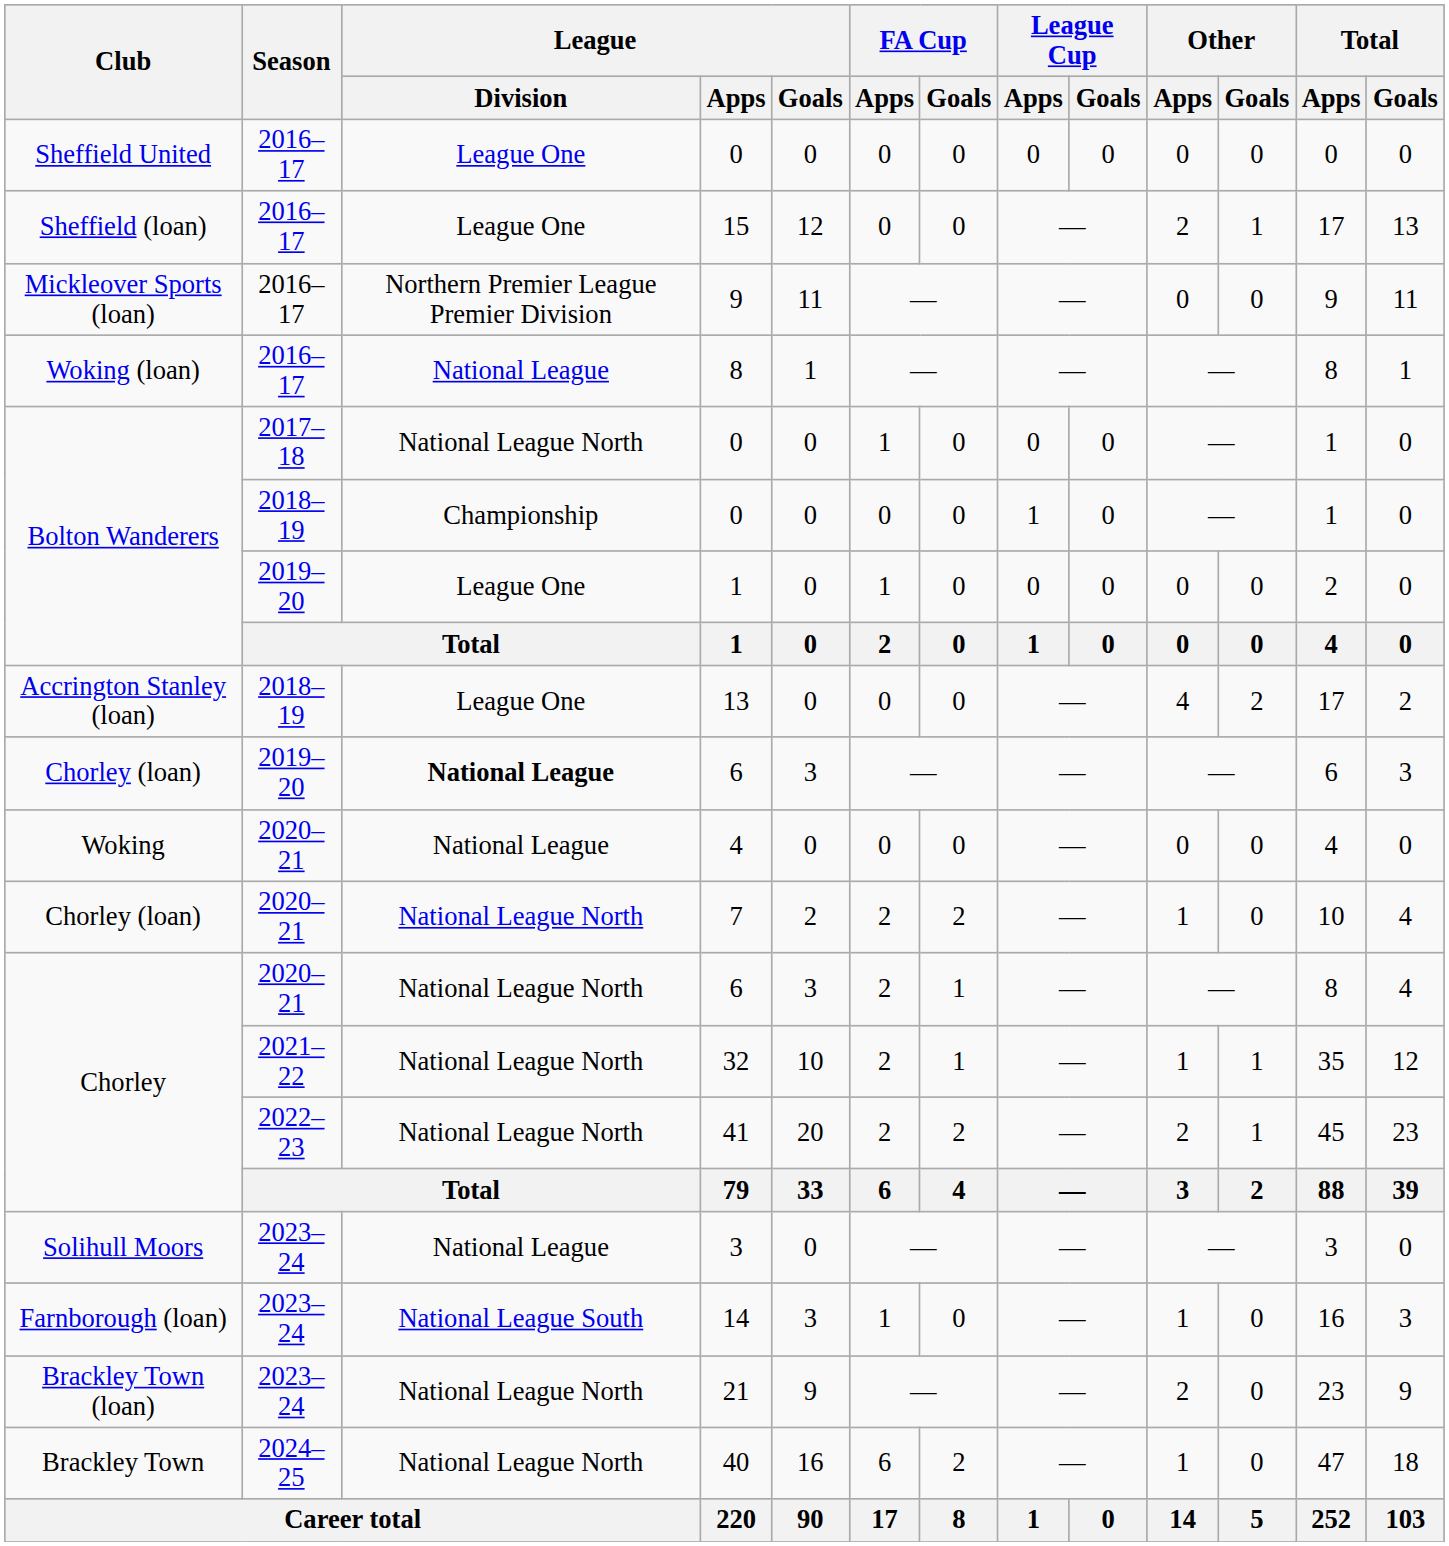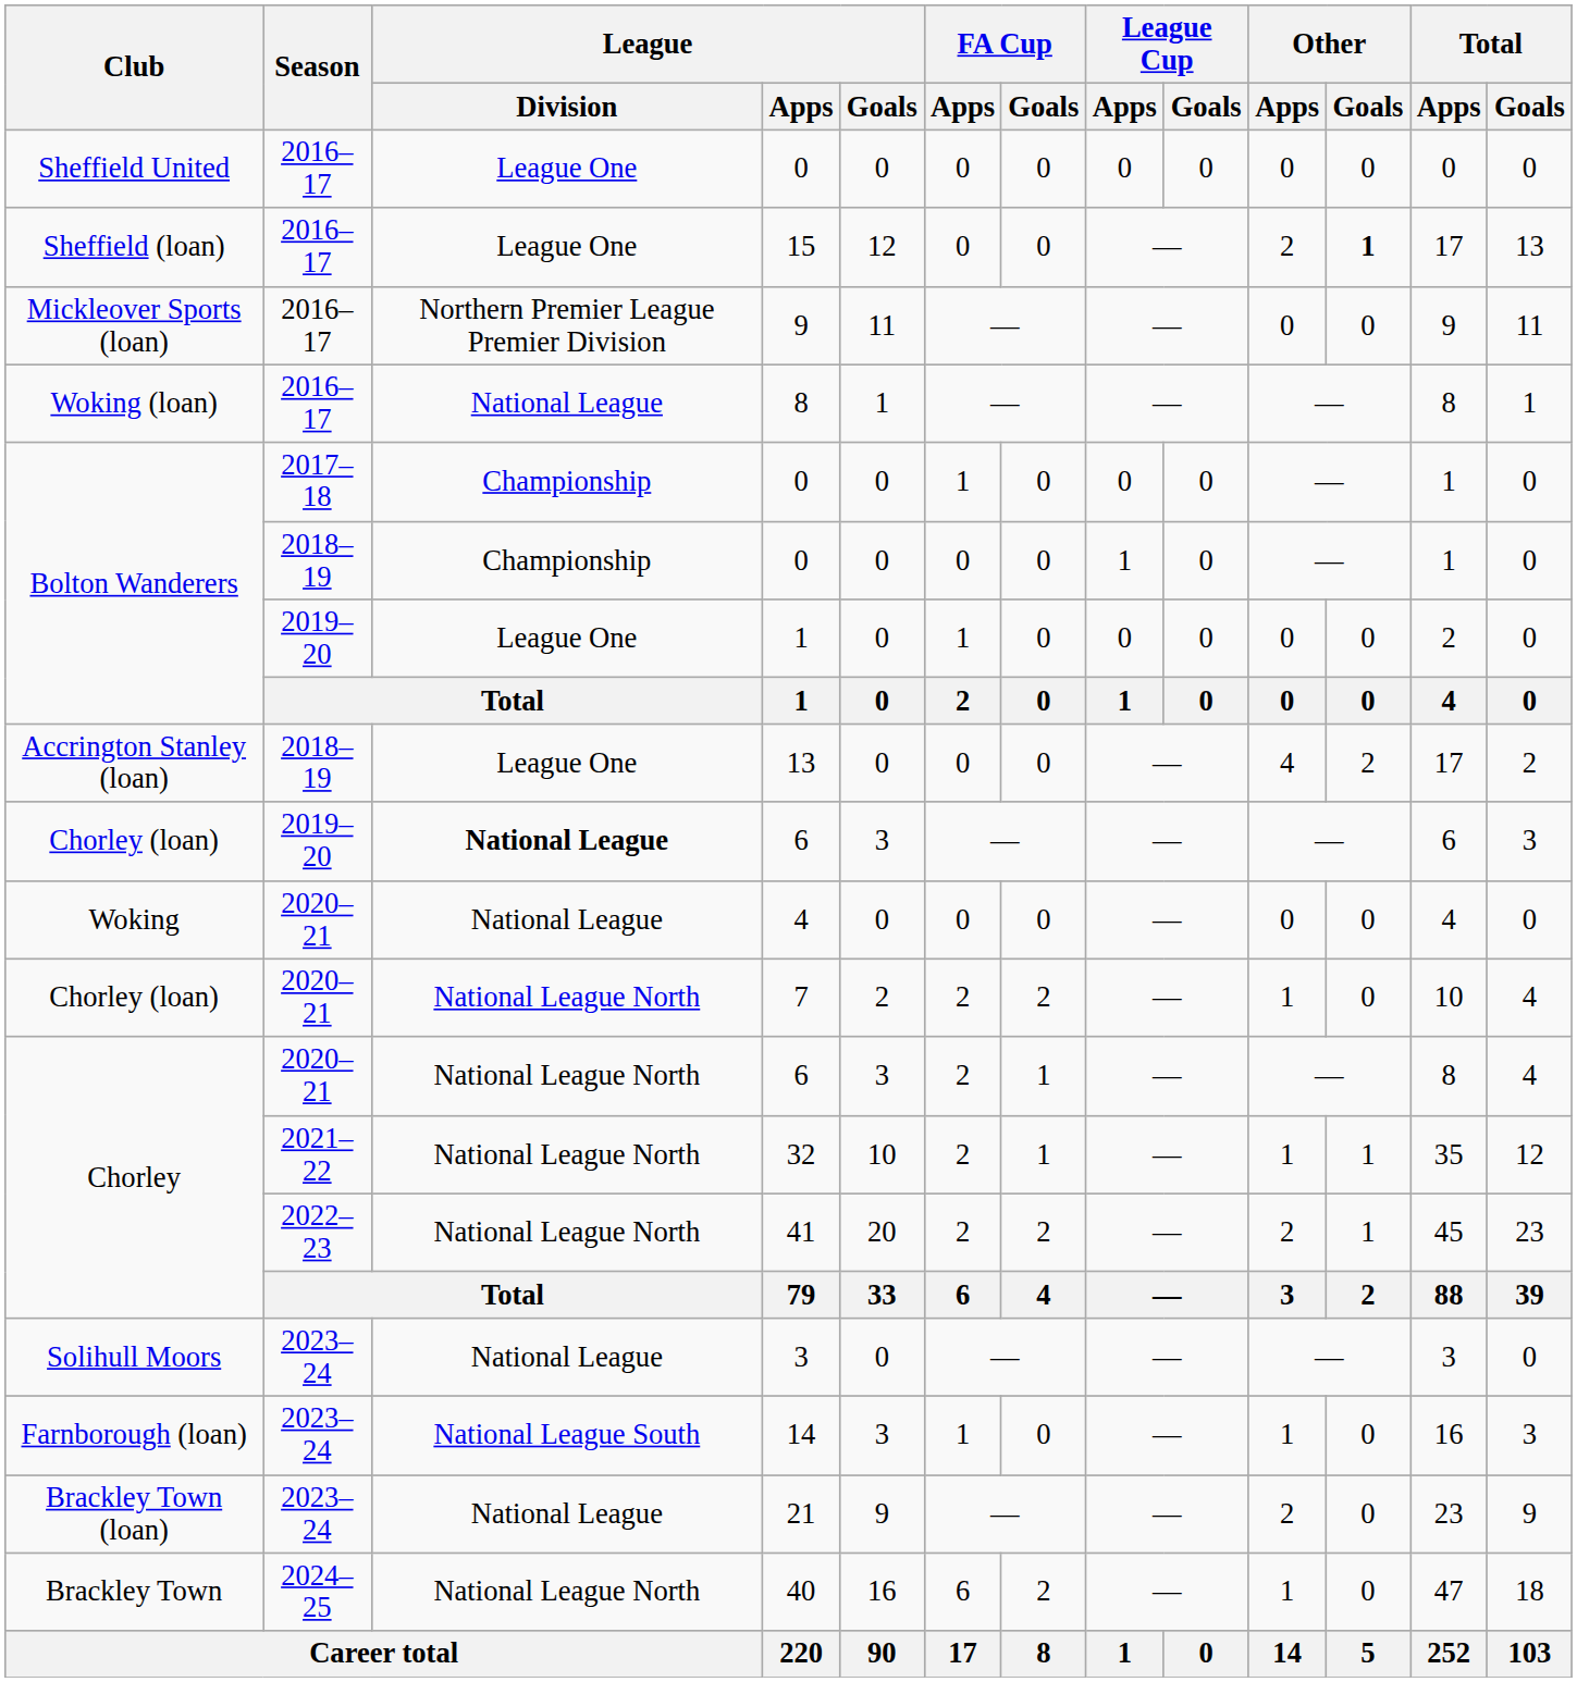 <table class="wikitable" style="text-align: center;">
 <tr>
 <th rowspan="2">Club</th>
 <th rowspan="2">Season</th>
 <th colspan="3">League</th>
 <th colspan="2"><a href='#'>FA Cup</a></th>
 <th colspan="2"><a href='#'>League Cup</a></th>
 <th colspan="2">Other</th>
 <th colspan="2">Total</th>
 </tr>
 <tr>
 <th>Division</th>
 <th>Apps</th>
 <th>Goals</th>
 <th>Apps</th>
 <th>Goals</th>
 <th>Apps</th>
 <th>Goals</th>
 <th>Apps</th>
 <th>Goals</th>
 <th>Apps</th>
 <th>Goals</th>
 </tr>
 <tr>
 <td><a href='#'>Sheffield United</a></td>
 <td><a href='#'>2016–17</a></td>
 <td><a href='#'>League One</a></td>
 <td>0</td>
 <td>0</td>
 <td>0</td>
 <td>0</td>
 <td>0</td>
 <td>0</td>
 <td>0</td>
 <td>0</td>
 <td>0</td>
 <td>0</td>
 </tr>
 <tr>
 <td><a href='#'>Sheffield</a> (loan)</td>
 <td><a href='#'>2016–17</a></td>
 <td>League One</td>
 <td>15</td>
 <td>12</td>
 <td>0</td>
 <td>0</td>
 <td colspan="2">—</td>
 <td>2</td>
-<td>1</td>
+<td><strong>1</strong></td>
 <td>17</td>
 <td>13</td>
 </tr>
 <tr>
 <td><a href='#'>Mickleover Sports</a> (loan)</td>
 <td>2016–17</td>
 <td>Northern Premier League Premier Division</td>
 <td>9</td>
 <td>11</td>
 <td colspan="2">—</td>
 <td colspan="2">—</td>
 <td>0</td>
 <td>0</td>
 <td>9</td>
 <td>11</td>
 </tr>
 <tr>
 <td><a href='#'>Woking</a> (loan)</td>
 <td><a href='#'>2016–17</a></td>
 <td><a href='#'>National League</a></td>
 <td>8</td>
 <td>1</td>
 <td colspan="2">—</td>
 <td colspan="2">—</td>
 <td colspan="2">—</td>
 <td>8</td>
 <td>1</td>
 </tr>
 <tr>
 <td rowspan="4" valign="center"><a href='#'>Bolton Wanderers</a></td>
 <td><a href='#'>2017–18</a></td>
-<td>National League North</td>
+<td><a href='#'>Championship</a></td>
 <td>0</td>
 <td>0</td>
 <td>1</td>
 <td>0</td>
 <td>0</td>
 <td>0</td>
 <td colspan="2">—</td>
 <td>1</td>
 <td>0</td>
 </tr>
 <tr>
 <td><a href='#'>2018–19</a></td>
 <td>Championship</td>
 <td>0</td>
 <td>0</td>
 <td>0</td>
 <td>0</td>
 <td>1</td>
 <td>0</td>
 <td colspan="2">—</td>
 <td>1</td>
 <td>0</td>
 </tr>
 <tr>
 <td><a href='#'>2019–20</a></td>
 <td>League One</td>
 <td>1</td>
 <td>0</td>
 <td>1</td>
 <td>0</td>
 <td>0</td>
 <td>0</td>
 <td>0</td>
 <td>0</td>
 <td>2</td>
 <td>0</td>
 </tr>
 <tr>
 <th colspan="2">Total</th>
 <th>1</th>
 <th>0</th>
 <th>2</th>
 <th>0</th>
 <th>1</th>
 <th>0</th>
 <th>0</th>
 <th>0</th>
 <th>4</th>
 <th>0</th>
 </tr>
 <tr>
 <td><a href='#'>Accrington Stanley</a> (loan)</td>
 <td><a href='#'>2018–19</a></td>
 <td>League One</td>
 <td>13</td>
 <td>0</td>
 <td>0</td>
 <td>0</td>
 <td colspan="2">—</td>
 <td>4</td>
 <td>2</td>
 <td>17</td>
 <td>2</td>
 </tr>
 <tr>
 <td><a href='#'>Chorley</a> (loan)</td>
 <td><a href='#'>2019–20</a></td>
 <td><strong>National League</strong></td>
 <td>6</td>
 <td>3</td>
 <td colspan="2">—</td>
 <td colspan="2">—</td>
 <td colspan="2">—</td>
 <td>6</td>
 <td>3</td>
 </tr>
 <tr>
 <td>Woking</td>
 <td><a href='#'>2020–21</a></td>
 <td>National League</td>
 <td>4</td>
 <td>0</td>
 <td>0</td>
 <td>0</td>
 <td colspan="2">—</td>
 <td>0</td>
 <td>0</td>
 <td>4</td>
 <td>0</td>
 </tr>
 <tr>
 <td>Chorley (loan)</td>
 <td><a href='#'>2020–21</a></td>
 <td><a href='#'>National League North</a></td>
 <td>7</td>
 <td>2</td>
 <td>2</td>
 <td>2</td>
 <td colspan="2">—</td>
 <td>1</td>
 <td>0</td>
 <td>10</td>
 <td>4</td>
 </tr>
 <tr>
 <td rowspan="4" valign="center">Chorley</td>
 <td><a href='#'>2020–21</a></td>
 <td>National League North</td>
 <td>6</td>
 <td>3</td>
 <td>2</td>
 <td>1</td>
 <td colspan="2">—</td>
 <td colspan="2">—</td>
 <td>8</td>
 <td>4</td>
 </tr>
 <tr>
 <td><a href='#'>2021–22</a></td>
 <td>National League North</td>
 <td>32</td>
 <td>10</td>
 <td>2</td>
 <td>1</td>
 <td colspan="2">—</td>
 <td>1</td>
 <td>1</td>
 <td>35</td>
 <td>12</td>
 </tr>
 <tr>
 <td><a href='#'>2022–23</a></td>
 <td>National League North</td>
 <td>41</td>
 <td>20</td>
 <td>2</td>
 <td>2</td>
 <td colspan="2">—</td>
 <td>2</td>
 <td>1</td>
 <td>45</td>
 <td>23</td>
 </tr>
 <tr>
 <th colspan="2">Total</th>
 <th>79</th>
 <th>33</th>
 <th>6</th>
 <th>4</th>
 <th colspan="2">—</th>
 <th>3</th>
 <th>2</th>
 <th>88</th>
 <th>39</th>
 </tr>
 <tr>
 <td><a href='#'>Solihull Moors</a></td>
 <td><a href='#'>2023–24</a></td>
 <td>National League</td>
 <td>3</td>
 <td>0</td>
 <td colspan="2">—</td>
 <td colspan="2">—</td>
 <td colspan="2">—</td>
 <td>3</td>
 <td>0</td>
 </tr>
 <tr>
 <td><a href='#'>Farnborough</a> (loan)</td>
 <td><a href='#'>2023–24</a></td>
 <td><a href='#'>National League South</a></td>
 <td>14</td>
 <td>3</td>
 <td>1</td>
 <td>0</td>
 <td colspan="2">—</td>
 <td>1</td>
 <td>0</td>
 <td>16</td>
 <td>3</td>
 </tr>
 <tr>
 <td><a href='#'>Brackley Town</a> (loan)</td>
 <td><a href='#'>2023–24</a></td>
-<td>National League North</td>
+<td>National League</td>
 <td>21</td>
 <td>9</td>
 <td colspan="2">—</td>
 <td colspan="2">—</td>
 <td>2</td>
 <td>0</td>
 <td>23</td>
 <td>9</td>
 </tr>
 <tr>
 <td>Brackley Town</td>
 <td><a href='#'>2024–25</a></td>
 <td>National League North</td>
 <td>40</td>
 <td>16</td>
 <td>6</td>
 <td>2</td>
 <td colspan="2">—</td>
 <td>1</td>
 <td>0</td>
 <td>47</td>
 <td>18</td>
 </tr>
 <tr>
 <th colspan="3">Career total</th>
 <th>220</th>
 <th>90</th>
 <th>17</th>
 <th>8</th>
 <th>1</th>
 <th>0</th>
 <th>14</th>
 <th>5</th>
 <th>252</th>
 <th>103</th>
 </tr>
 </table>
